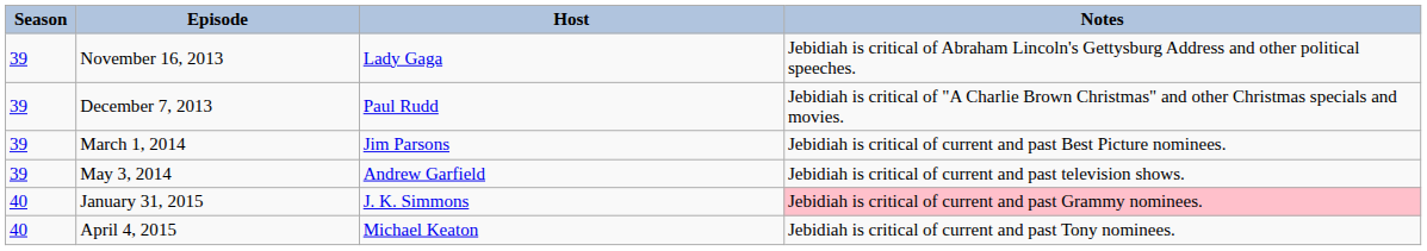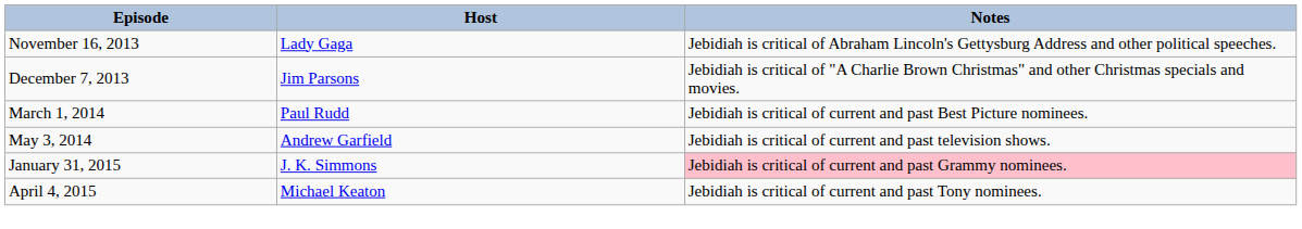 <table class="wikitable" style="width:100%;">
 <tr>
-<th style="background:#B0C4DE;" width="5%">Season</th>
 <th style="background:#B0C4DE;" width="20%">Episode</th>
 <th style="background:#B0C4DE;" width="30%">Host</th>
 <th style="background:#B0C4DE;" width="45%">Notes</th>
 </tr>
 <tr>
-<td><a href='#'>39</a></td>
 <td>November 16, 2013</td>
 <td><a href='#'>Lady Gaga</a></td>
 <td>Jebidiah is critical of Abraham Lincoln's Gettysburg Address and other political speeches.</td>
 </tr>
 <tr>
-<td><a href='#'>39</a></td>
 <td>December 7, 2013</td>
-<td><a href='#'>Paul Rudd</a></td>
+<td><a href='#'>Jim Parsons</a></td>
 <td>Jebidiah is critical of "A Charlie Brown Christmas" and other Christmas specials and movies.</td>
 </tr>
 <tr>
-<td><a href='#'>39</a></td>
 <td>March 1, 2014</td>
-<td><a href='#'>Jim Parsons</a></td>
+<td><a href='#'>Paul Rudd</a></td>
 <td>Jebidiah is critical of current and past Best Picture nominees.</td>
 </tr>
 <tr>
-<td><a href='#'>39</a></td>
 <td>May 3, 2014</td>
 <td><a href='#'>Andrew Garfield</a></td>
 <td>Jebidiah is critical of current and past television shows.</td>
 </tr>
 <tr>
-<td><a href='#'>40</a></td>
 <td>January 31, 2015</td>
 <td><a href='#'>J. K. Simmons</a></td>
 <td style="background: pink;">Jebidiah is critical of current and past Grammy nominees.</td>
 </tr>
 <tr>
-<td><a href='#'>40</a></td>
 <td>April 4, 2015</td>
 <td><a href='#'>Michael Keaton</a></td>
 <td>Jebidiah is critical of current and past Tony nominees.</td>
 </tr>
 </table>
